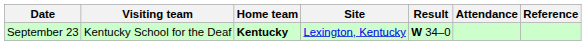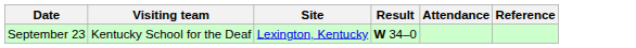 <table class="wikitable" style="font-size:95%;">
 <tr>
 <th>Date</th>
 <th>Visiting team</th>
-<th>Home team</th>
 <th>Site</th>
 <th>Result</th>
 <th>Attendance</th>
 <th class="unsortable">Reference</th>
 </tr>
 <tr bgcolor=ccffcc>
 <td>September 23</td>
 <td>Kentucky School for the Deaf</td>
-<td><strong>Kentucky</strong></td>
 <td><a href='#'>Lexington, Kentucky</a></td>
 <td><strong>W</strong> 34–0</td>
 <td></td>
 <td></td>
 </tr>
 </table>
